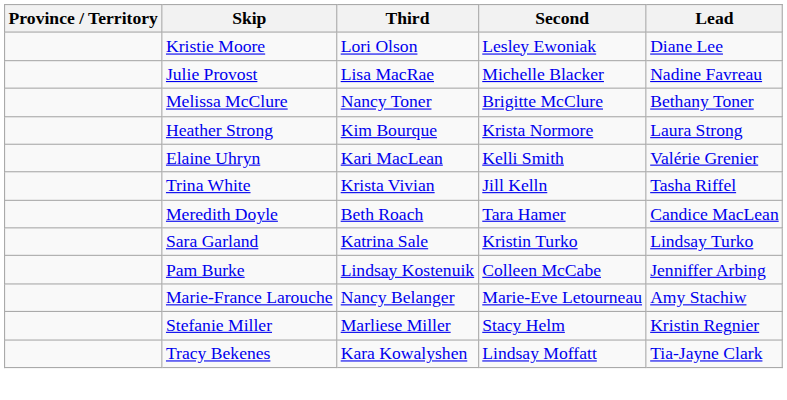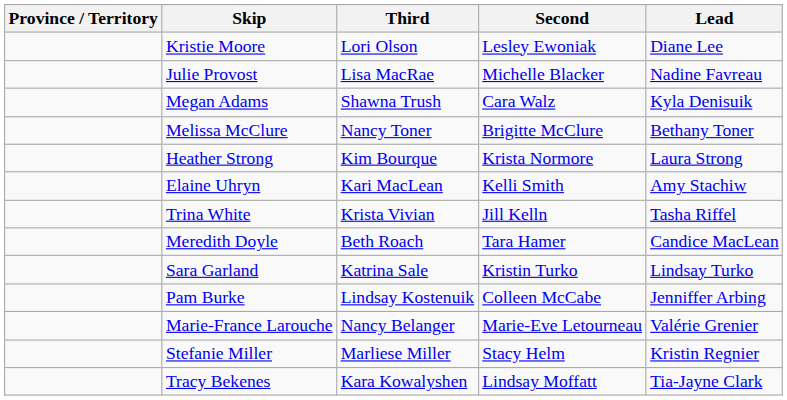 <table class="wikitable">
 <tr>
 <th>Province / Territory</th>
 <th>Skip</th>
 <th>Third</th>
 <th>Second</th>
 <th>Lead</th>
 </tr>
 <tr>
 <td></td>
 <td><a href='#'>Kristie Moore</a></td>
 <td><a href='#'>Lori Olson</a></td>
 <td><a href='#'>Lesley Ewoniak</a></td>
 <td><a href='#'>Diane Lee</a></td>
 </tr>
 <tr>
 <td></td>
 <td><a href='#'>Julie Provost</a></td>
 <td><a href='#'>Lisa MacRae</a></td>
 <td><a href='#'>Michelle Blacker</a></td>
 <td><a href='#'>Nadine Favreau</a></td>
 </tr>
 <tr>
 <td></td>
+<td><a href='#'>Megan Adams</a></td>
+<td><a href='#'>Shawna Trush</a></td>
+<td><a href='#'>Cara Walz</a></td>
+<td><a href='#'>Kyla Denisuik</a></td>
+</tr>
+<tr>
+<td></td>
 <td><a href='#'>Melissa McClure</a></td>
 <td><a href='#'>Nancy Toner</a></td>
 <td><a href='#'>Brigitte McClure</a></td>
 <td><a href='#'>Bethany Toner</a></td>
 </tr>
 <tr>
 <td></td>
 <td><a href='#'>Heather Strong</a></td>
 <td><a href='#'>Kim Bourque</a></td>
 <td><a href='#'>Krista Normore</a></td>
 <td><a href='#'>Laura Strong</a></td>
 </tr>
 <tr>
 <td></td>
 <td><a href='#'>Elaine Uhryn</a></td>
 <td><a href='#'>Kari MacLean</a></td>
 <td><a href='#'>Kelli Smith</a></td>
-<td><a href='#'>Valérie Grenier</a></td>
+<td><a href='#'>Amy Stachiw</a></td>
 </tr>
 <tr>
 <td></td>
 <td><a href='#'>Trina White</a></td>
 <td><a href='#'>Krista Vivian</a></td>
 <td><a href='#'>Jill Kelln</a></td>
 <td><a href='#'>Tasha Riffel</a></td>
 </tr>
 <tr>
 <td></td>
 <td><a href='#'>Meredith Doyle</a></td>
 <td><a href='#'>Beth Roach</a></td>
 <td><a href='#'>Tara Hamer</a></td>
 <td><a href='#'>Candice MacLean</a></td>
 </tr>
 <tr>
 <td></td>
 <td><a href='#'>Sara Garland</a></td>
 <td><a href='#'>Katrina Sale</a></td>
 <td><a href='#'>Kristin Turko</a></td>
 <td><a href='#'>Lindsay Turko</a></td>
 </tr>
 <tr>
 <td></td>
 <td><a href='#'>Pam Burke</a></td>
 <td><a href='#'>Lindsay Kostenuik</a></td>
 <td><a href='#'>Colleen McCabe</a></td>
 <td><a href='#'>Jenniffer Arbing</a></td>
 </tr>
 <tr>
 <td></td>
 <td><a href='#'>Marie-France Larouche</a></td>
 <td><a href='#'>Nancy Belanger</a></td>
 <td><a href='#'>Marie-Eve Letourneau</a></td>
-<td><a href='#'>Amy Stachiw</a></td>
+<td><a href='#'>Valérie Grenier</a></td>
 </tr>
 <tr>
 <td></td>
 <td><a href='#'>Stefanie Miller</a></td>
 <td><a href='#'>Marliese Miller</a></td>
 <td><a href='#'>Stacy Helm</a></td>
 <td><a href='#'>Kristin Regnier</a></td>
 </tr>
 <tr>
 <td></td>
 <td><a href='#'>Tracy Bekenes</a></td>
 <td><a href='#'>Kara Kowalyshen</a></td>
 <td><a href='#'>Lindsay Moffatt</a></td>
 <td><a href='#'>Tia-Jayne Clark</a></td>
 </tr>
 </table>
